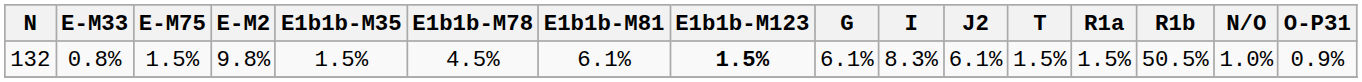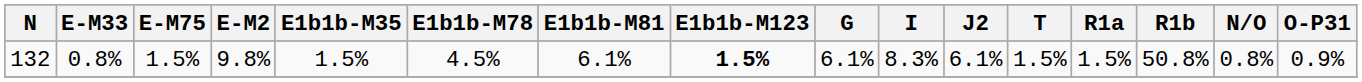 <table class="wikitable sortable" style="text-align:center; font-size: 100%;">
 <tr>
 <th>N</th>
 <th>E-M33</th>
 <th>E-M75</th>
 <th>E-M2</th>
 <th>E1b1b-M35</th>
 <th>E1b1b-M78</th>
 <th>E1b1b-M81</th>
 <th>E1b1b-M123</th>
 <th>G</th>
 <th>I</th>
 <th>J2</th>
 <th>T</th>
 <th>R1a</th>
 <th>R1b</th>
 <th>N/O</th>
 <th>O-P31</th>
 </tr>
 <tr>
 <td>132</td>
 <td>0.8%</td>
 <td>1.5%</td>
 <td>9.8%</td>
 <td>1.5%</td>
 <td>4.5%</td>
 <td>6.1%</td>
 <td><strong>1.5%</strong></td>
 <td>6.1%</td>
 <td>8.3%</td>
 <td>6.1%</td>
 <td>1.5%</td>
 <td>1.5%</td>
-<td>50.5%</td>
-<td>1.0%</td>
+<td>50.8%</td>
+<td>0.8%</td>
 <td>0.9%</td>
 </tr>
 <tr>
 </tr>
 </table>
